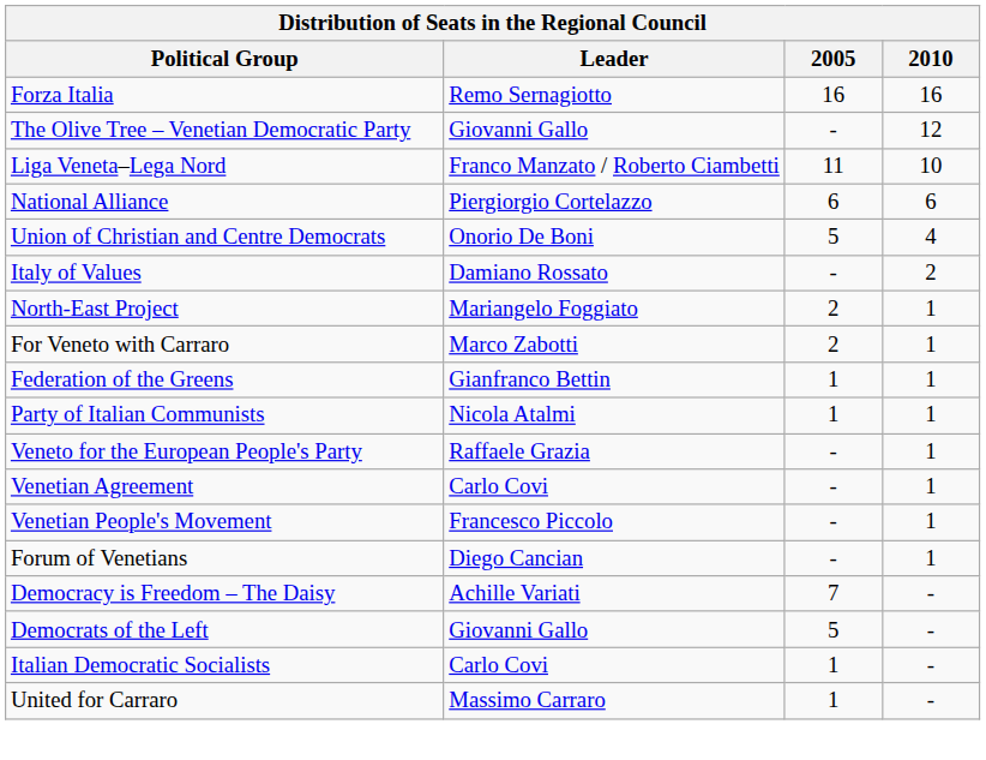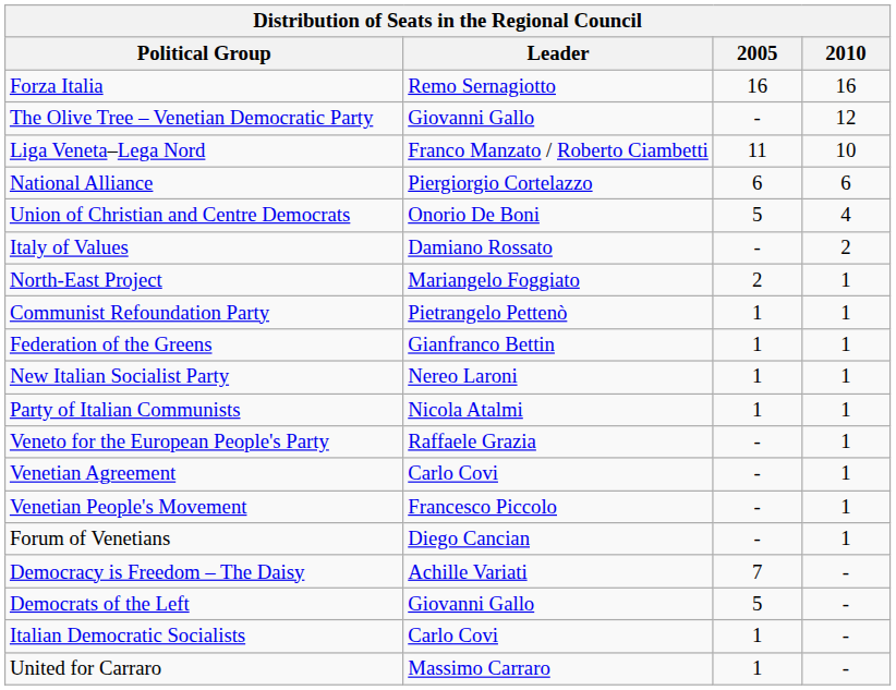 <table class="wikitable">
 <tr>
 <th colspan=4>Distribution of Seats in the Regional Council</th>
 </tr>
 <tr>
 <th width="45%" align="left">Political Group</th>
 <th width="35%" align="left">Leader</th>
 <th width="10%" align="center">2005</th>
 <th width="10%" align="center">2010</th>
 </tr>
 <tr>
 <td width="45%" align="left"><a href='#'>Forza Italia</a></td>
 <td width="35%" align="left"><a href='#'>Remo Sernagiotto</a></td>
 <td width="10%" align="center">16</td>
 <td width="10%" align="center">16</td>
 </tr>
 <tr>
 <td width="45%" align="left"><a href='#'>The Olive Tree – Venetian Democratic Party</a></td>
 <td width="35%" align="left"><a href='#'>Giovanni Gallo</a></td>
 <td width="10%" align="center">-</td>
 <td width="10%" align="center">12</td>
 </tr>
 <tr>
 <td width="45%" align="left"><a href='#'>Liga Veneta</a>–<a href='#'>Lega Nord</a></td>
 <td width="35%" align="left"><a href='#'>Franco Manzato</a> / <a href='#'>Roberto Ciambetti</a></td>
 <td width="10%" align="center">11</td>
 <td width="10%" align="center">10</td>
 </tr>
 <tr>
 <td width="45%" align="left"><a href='#'>National Alliance</a></td>
 <td width="35%" align="left"><a href='#'>Piergiorgio Cortelazzo</a></td>
 <td width="10%" align="center">6</td>
 <td width="10%" align="center">6</td>
 </tr>
 <tr>
 <td width="45%" align="left"><a href='#'>Union of Christian and Centre Democrats</a></td>
 <td width="35%" align="left"><a href='#'>Onorio De Boni</a></td>
 <td width="10%" align="center">5</td>
 <td width="10%" align="center">4</td>
 </tr>
 <tr>
 <td width="45%" align="left"><a href='#'>Italy of Values</a></td>
 <td width="35%" align="left"><a href='#'>Damiano Rossato</a></td>
 <td width="10%" align="center">-</td>
 <td width="10%" align="center">2</td>
 </tr>
 <tr>
 <td width="45%" align="left"><a href='#'>North-East Project</a></td>
 <td width="35%" align="left"><a href='#'>Mariangelo Foggiato</a></td>
 <td width="10%" align="center">2</td>
 <td width="10%" align="center">1</td>
 </tr>
 <tr>
-<td width="45%" align="left">For Veneto with Carraro</td>
-<td width="35%" align="left"><a href='#'>Marco Zabotti</a></td>
-<td width="10%" align="center">2</td>
+<td width="45%" align="left"><a href='#'>Communist Refoundation Party</a></td>
+<td width="35%" align="left"><a href='#'>Pietrangelo Pettenò</a></td>
+<td width="10%" align="center">1</td>
 <td width="10%" align="center">1</td>
 </tr>
 <tr>
 <td width="45%" align="left"><a href='#'>Federation of the Greens</a></td>
 <td width="35%" align="left"><a href='#'>Gianfranco Bettin</a></td>
+<td width="10%" align="center">1</td>
+<td width="10%" align="center">1</td>
+</tr>
+<tr>
+<td width="45%" align="left"><a href='#'>New Italian Socialist Party</a></td>
+<td width="35%" align="left"><a href='#'>Nereo Laroni</a></td>
 <td width="10%" align="center">1</td>
 <td width="10%" align="center">1</td>
 </tr>
 <tr>
 <td width="45%" align="left"><a href='#'>Party of Italian Communists</a></td>
 <td width="35%" align="left"><a href='#'>Nicola Atalmi</a></td>
 <td width="10%" align="center">1</td>
 <td width="10%" align="center">1</td>
 </tr>
 <tr>
 <td width="45%" align="left"><a href='#'>Veneto for the European People's Party</a></td>
 <td width="35%" align="left"><a href='#'>Raffaele Grazia</a></td>
 <td width="10%" align="center">-</td>
 <td width="10%" align="center">1</td>
 </tr>
 <tr>
 <td width="45%" align="left"><a href='#'>Venetian Agreement</a></td>
 <td width="35%" align="left"><a href='#'>Carlo Covi</a></td>
 <td width="10%" align="center">-</td>
 <td width="10%" align="center">1</td>
 </tr>
 <tr>
 <td width="45%" align="left"><a href='#'>Venetian People's Movement</a></td>
 <td width="35%" align="left"><a href='#'>Francesco Piccolo</a></td>
 <td width="10%" align="center">-</td>
 <td width="10%" align="center">1</td>
 </tr>
 <tr>
 <td width="45%" align="left">Forum of Venetians</td>
 <td width="35%" align="left"><a href='#'>Diego Cancian</a></td>
 <td width="10%" align="center">-</td>
 <td width="10%" align="center">1</td>
 </tr>
 <tr>
 <td width="45%" align="left"><a href='#'>Democracy is Freedom – The Daisy</a></td>
 <td width="35%" align="left"><a href='#'>Achille Variati</a></td>
 <td width="10%" align="center">7</td>
 <td width="10%" align="center">-</td>
 </tr>
 <tr>
 <td width="45%" align="left"><a href='#'>Democrats of the Left</a></td>
 <td width="35%" align="left"><a href='#'>Giovanni Gallo</a></td>
 <td width="10%" align="center">5</td>
 <td width="10%" align="center">-</td>
 </tr>
 <tr>
 <td width="45%" align="left"><a href='#'>Italian Democratic Socialists</a></td>
 <td width="35%" align="left"><a href='#'>Carlo Covi</a></td>
 <td width="10%" align="center">1</td>
 <td width="10%" align="center">-</td>
 </tr>
 <tr>
 <td width="45%" align="left">United for Carraro</td>
 <td width="35%" align="left"><a href='#'>Massimo Carraro</a></td>
 <td width="10%" align="center">1</td>
 <td width="10%" align="center">-</td>
 </tr>
 </table>
